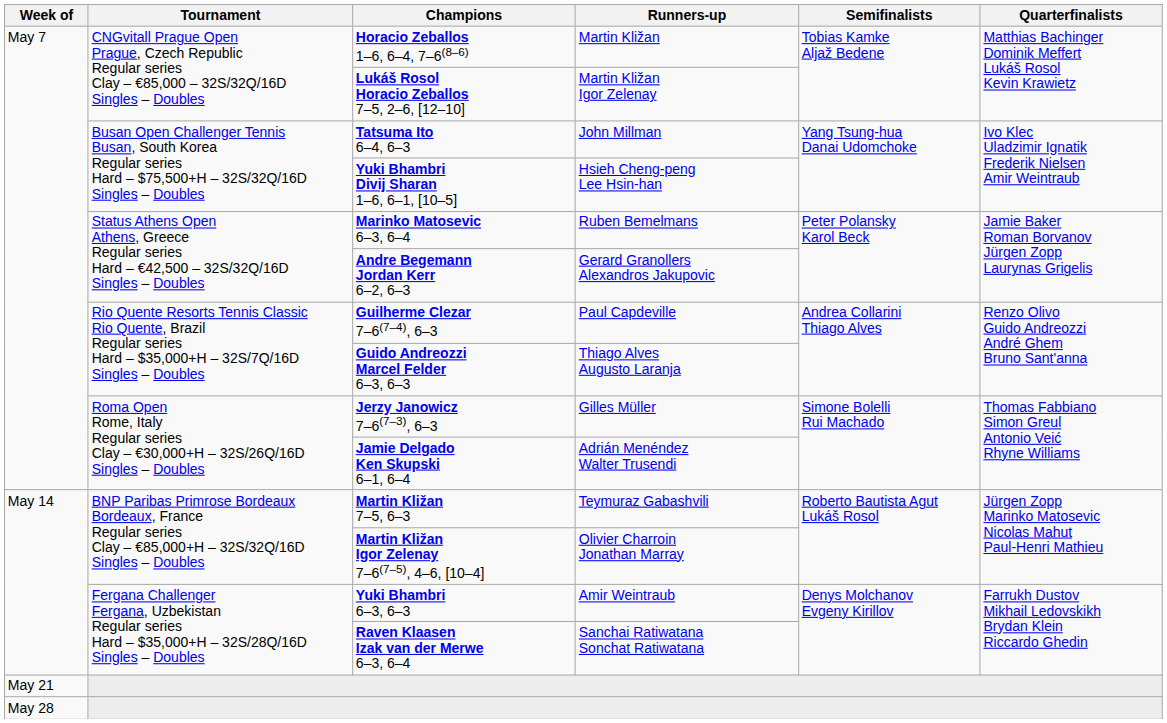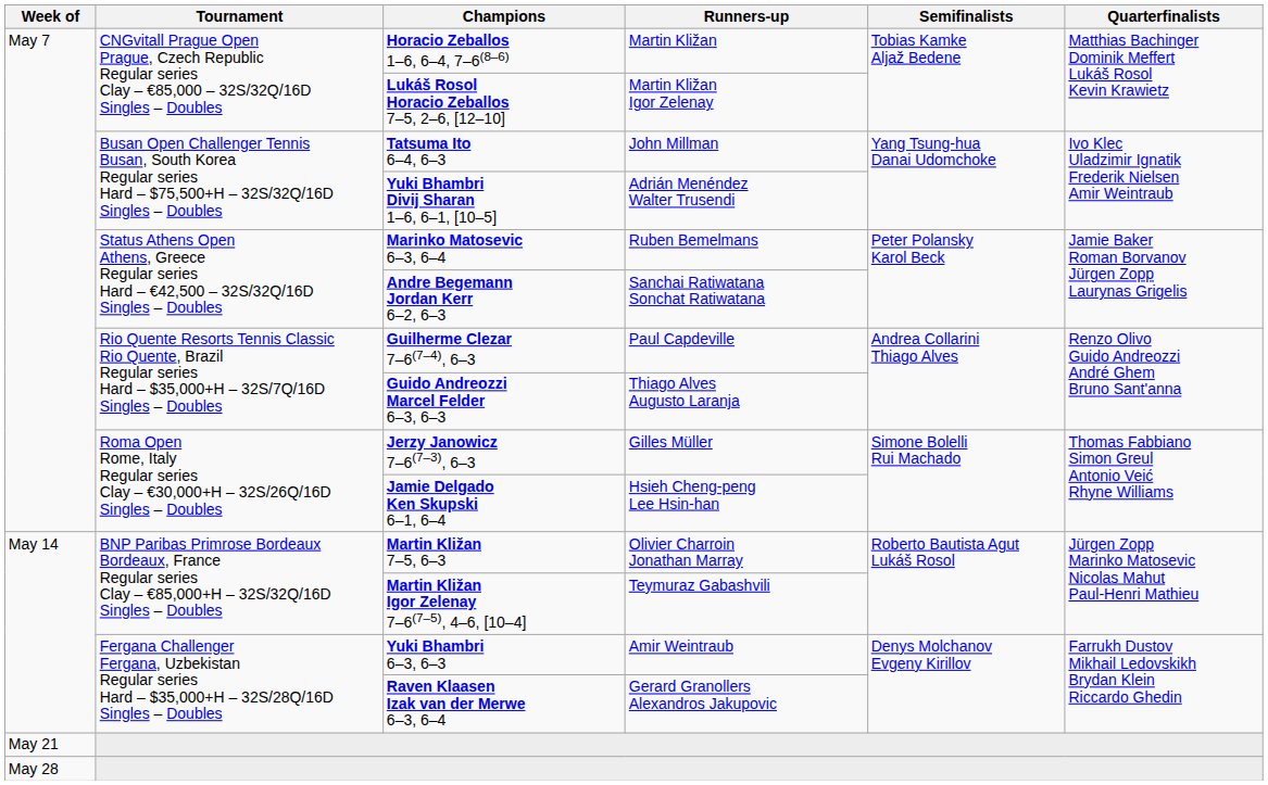 <table class=wikitable style=font-size:85%;>
 <tr>
 <th width=75>Week of</th>
 <th width=250>Tournament</th>
 <th width=210>Champions</th>
 <th width=210>Runners-up</th>
 <th width=170>Semifinalists</th>
 <th width=170>Quarterfinalists</th>
 </tr>
 <tr valign=top>
 <td rowspan=10>May 7</td>
 <td rowspan=2><a href='#'>CNGvitall Prague Open</a><br><a href='#'>Prague</a>, Czech Republic<br>Regular series<br>Clay – €85,000 – 32S/32Q/16D<br><a href='#'>Singles</a> – <a href='#'>Doubles</a></td>
 <td> <strong><a href='#'>Horacio Zeballos</a></strong><br>1–6, 6–4, 7–6<sup>(8–6)</sup></td>
 <td> <a href='#'>Martin Kližan</a></td>
 <td rowspan=2> <a href='#'>Tobias Kamke</a><br> <a href='#'>Aljaž Bedene</a></td>
 <td rowspan=2> <a href='#'>Matthias Bachinger</a><br> <a href='#'>Dominik Meffert</a><br> <a href='#'>Lukáš Rosol</a><br> <a href='#'>Kevin Krawietz</a></td>
 </tr>
 <tr valign=top>
 <td> <strong><a href='#'>Lukáš Rosol</a></strong><br> <strong><a href='#'>Horacio Zeballos</a></strong><br>7–5, 2–6, [12–10]</td>
 <td> <a href='#'>Martin Kližan</a><br> <a href='#'>Igor Zelenay</a></td>
 </tr>
 <tr valign=top>
 <td rowspan=2><a href='#'>Busan Open Challenger Tennis</a><br> <a href='#'>Busan</a>, South Korea<br>Regular series<br>Hard – $75,500+H – 32S/32Q/16D<br><a href='#'>Singles</a> – <a href='#'>Doubles</a></td>
 <td> <strong><a href='#'>Tatsuma Ito</a></strong><br>6–4, 6–3</td>
 <td> <a href='#'>John Millman</a></td>
 <td rowspan=2> <a href='#'>Yang Tsung-hua</a><br> <a href='#'>Danai Udomchoke</a></td>
 <td rowspan=2> <a href='#'>Ivo Klec</a><br> <a href='#'>Uladzimir Ignatik</a><br> <a href='#'>Frederik Nielsen</a><br> <a href='#'>Amir Weintraub</a></td>
 </tr>
 <tr valign=top>
 <td> <strong><a href='#'>Yuki Bhambri</a></strong><br> <strong><a href='#'>Divij Sharan</a></strong><br>1–6, 6–1, [10–5]</td>
-<td> <a href='#'>Hsieh Cheng-peng</a><br> <a href='#'>Lee Hsin-han</a></td>
+<td> <a href='#'>Adrián Menéndez</a><br> <a href='#'>Walter Trusendi</a></td>
 </tr>
 <tr valign=top>
 <td rowspan=2><a href='#'>Status Athens Open</a><br> <a href='#'>Athens</a>, Greece<br>Regular series<br>Hard – €42,500 – 32S/32Q/16D<br><a href='#'>Singles</a> – <a href='#'>Doubles</a></td>
 <td> <strong><a href='#'>Marinko Matosevic</a></strong><br>6–3, 6–4</td>
 <td> <a href='#'>Ruben Bemelmans</a></td>
 <td rowspan=2> <a href='#'>Peter Polansky</a><br> <a href='#'>Karol Beck</a></td>
 <td rowspan=2> <a href='#'>Jamie Baker</a><br> <a href='#'>Roman Borvanov</a><br> <a href='#'>Jürgen Zopp</a><br> <a href='#'>Laurynas Grigelis</a></td>
 </tr>
 <tr valign=top>
 <td> <strong><a href='#'>Andre Begemann</a></strong><br> <strong><a href='#'>Jordan Kerr</a></strong><br>6–2, 6–3</td>
-<td> <a href='#'>Gerard Granollers</a><br> <a href='#'>Alexandros Jakupovic</a></td>
+<td> <a href='#'>Sanchai Ratiwatana</a><br> <a href='#'>Sonchat Ratiwatana</a></td>
 </tr>
 <tr valign=top>
 <td rowspan=2><a href='#'>Rio Quente Resorts Tennis Classic</a><br> <a href='#'>Rio Quente</a>, Brazil<br>Regular series<br>Hard – $35,000+H – 32S/7Q/16D<br><a href='#'>Singles</a> – <a href='#'>Doubles</a></td>
 <td> <strong><a href='#'>Guilherme Clezar</a></strong><br>7–6<sup>(7–4)</sup>, 6–3</td>
 <td> <a href='#'>Paul Capdeville</a></td>
 <td rowspan=2> <a href='#'>Andrea Collarini</a><br> <a href='#'>Thiago Alves</a></td>
 <td rowspan=2> <a href='#'>Renzo Olivo</a><br> <a href='#'>Guido Andreozzi</a><br> <a href='#'>André Ghem</a><br> <a href='#'>Bruno Sant'anna</a></td>
 </tr>
 <tr valign=top>
 <td> <strong><a href='#'>Guido Andreozzi</a></strong><br> <strong><a href='#'>Marcel Felder</a></strong><br>6–3, 6–3</td>
 <td> <a href='#'>Thiago Alves</a><br> <a href='#'>Augusto Laranja</a></td>
 </tr>
 <tr valign=top>
 <td rowspan=2><a href='#'>Roma Open</a><br> Rome, Italy<br>Regular series<br>Clay – €30,000+H – 32S/26Q/16D<br><a href='#'>Singles</a> – <a href='#'>Doubles</a></td>
 <td> <strong><a href='#'>Jerzy Janowicz</a></strong><br>7–6<sup>(7–3)</sup>, 6–3</td>
 <td> <a href='#'>Gilles Müller</a></td>
 <td rowspan=2> <a href='#'>Simone Bolelli</a><br> <a href='#'>Rui Machado</a></td>
 <td rowspan=2> <a href='#'>Thomas Fabbiano</a><br> <a href='#'>Simon Greul</a><br> <a href='#'>Antonio Veić</a><br> <a href='#'>Rhyne Williams</a></td>
 </tr>
 <tr valign=top>
 <td> <strong><a href='#'>Jamie Delgado</a></strong><br> <strong><a href='#'>Ken Skupski</a></strong><br>6–1, 6–4</td>
-<td> <a href='#'>Adrián Menéndez</a><br> <a href='#'>Walter Trusendi</a></td>
+<td> <a href='#'>Hsieh Cheng-peng</a><br> <a href='#'>Lee Hsin-han</a></td>
 </tr>
 <tr valign=top>
 <td rowspan=4>May 14</td>
 <td rowspan=2><a href='#'>BNP Paribas Primrose Bordeaux</a><br> <a href='#'>Bordeaux</a>, France<br>Regular series<br>Clay – €85,000+H – 32S/32Q/16D<br><a href='#'>Singles</a> – <a href='#'>Doubles</a></td>
 <td> <strong><a href='#'>Martin Kližan</a></strong><br>7–5, 6–3</td>
-<td> <a href='#'>Teymuraz Gabashvili</a></td>
+<td> <a href='#'>Olivier Charroin</a><br> <a href='#'>Jonathan Marray</a></td>
 <td rowspan=2> <a href='#'>Roberto Bautista Agut</a><br> <a href='#'>Lukáš Rosol</a></td>
 <td rowspan=2> <a href='#'>Jürgen Zopp</a><br> <a href='#'>Marinko Matosevic</a><br> <a href='#'>Nicolas Mahut</a><br> <a href='#'>Paul-Henri Mathieu</a></td>
 </tr>
 <tr valign=top>
 <td> <strong><a href='#'>Martin Kližan</a></strong><br> <strong><a href='#'>Igor Zelenay</a></strong><br>7–6<sup>(7–5)</sup>, 4–6, [10–4]</td>
-<td> <a href='#'>Olivier Charroin</a><br> <a href='#'>Jonathan Marray</a></td>
+<td> <a href='#'>Teymuraz Gabashvili</a></td>
 </tr>
 <tr valign=top>
 <td rowspan=2><a href='#'>Fergana Challenger</a><br> <a href='#'>Fergana</a>, Uzbekistan<br>Regular series<br>Hard – $35,000+H – 32S/28Q/16D<br><a href='#'>Singles</a> – <a href='#'>Doubles</a></td>
 <td> <strong><a href='#'>Yuki Bhambri</a></strong><br>6–3, 6–3</td>
 <td> <a href='#'>Amir Weintraub</a></td>
 <td rowspan=2> <a href='#'>Denys Molchanov</a><br> <a href='#'>Evgeny Kirillov</a></td>
 <td rowspan=2> <a href='#'>Farrukh Dustov</a><br> <a href='#'>Mikhail Ledovskikh</a><br> <a href='#'>Brydan Klein</a><br> <a href='#'>Riccardo Ghedin</a></td>
 </tr>
 <tr valign=top>
 <td> <strong><a href='#'>Raven Klaasen</a></strong><br> <strong><a href='#'>Izak van der Merwe</a></strong><br>6–3, 6–4</td>
-<td> <a href='#'>Sanchai Ratiwatana</a><br> <a href='#'>Sonchat Ratiwatana</a></td>
+<td> <a href='#'>Gerard Granollers</a><br> <a href='#'>Alexandros Jakupovic</a></td>
 </tr>
 <tr valign=top>
 <td>May 21</td>
 <td colspan=5 bgcolor=ededed></td>
 </tr>
 <tr valign=top>
 <td>May 28</td>
 <td colspan=5 bgcolor=ededed></td>
 </tr>
 </table>
